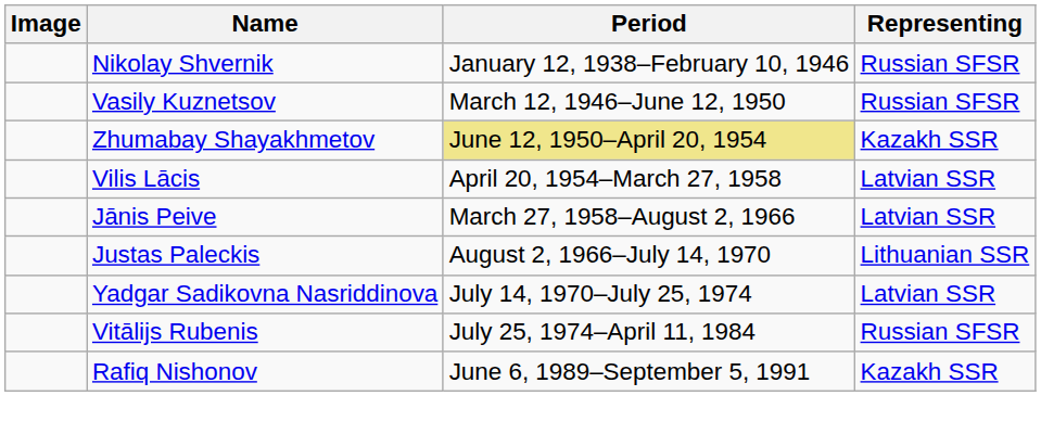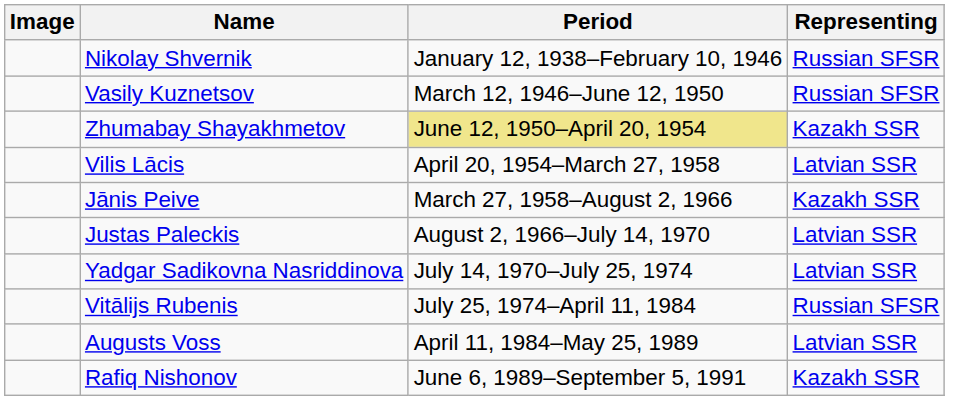 <table class="wikitable">
 <tr>
 <th>Image</th>
 <th>Name</th>
 <th>Period</th>
 <th>Representing</th>
 </tr>
 <tr>
 <td></td>
 <td><a href='#'>Nikolay Shvernik</a></td>
 <td>January 12, 1938–February 10, 1946</td>
 <td><a href='#'>Russian SFSR</a></td>
 </tr>
 <tr>
 <td></td>
 <td><a href='#'>Vasily Kuznetsov</a></td>
 <td>March 12, 1946–June 12, 1950</td>
 <td><a href='#'>Russian SFSR</a></td>
 </tr>
 <tr>
 <td></td>
 <td><a href='#'>Zhumabay Shayakhmetov</a></td>
 <td style="background: khaki;">June 12, 1950–April 20, 1954</td>
 <td><a href='#'>Kazakh SSR</a></td>
 </tr>
 <tr>
 <td></td>
 <td><a href='#'>Vilis Lācis</a></td>
 <td>April 20, 1954–March 27, 1958</td>
 <td><a href='#'>Latvian SSR</a></td>
 </tr>
 <tr>
 <td></td>
 <td><a href='#'>Jānis Peive</a></td>
 <td>March 27, 1958–August 2, 1966</td>
-<td><a href='#'>Latvian SSR</a></td>
+<td><a href='#'>Kazakh SSR</a></td>
 </tr>
 <tr>
 <td></td>
 <td><a href='#'>Justas Paleckis</a></td>
 <td>August 2, 1966–July 14, 1970</td>
-<td><a href='#'>Lithuanian SSR</a></td>
+<td><a href='#'>Latvian SSR</a></td>
 </tr>
 <tr>
 <td></td>
 <td><a href='#'>Yadgar Sadikovna Nasriddinova</a></td>
 <td>July 14, 1970–July 25, 1974</td>
 <td><a href='#'>Latvian SSR</a></td>
 </tr>
 <tr>
 <td></td>
 <td><a href='#'>Vitālijs Rubenis</a></td>
 <td>July 25, 1974–April 11, 1984</td>
 <td><a href='#'>Russian SFSR</a></td>
 </tr>
 <tr>
 <td></td>
+<td><a href='#'>Augusts Voss</a></td>
+<td>April 11, 1984–May 25, 1989</td>
+<td><a href='#'>Latvian SSR</a></td>
+</tr>
+<tr>
+<td></td>
 <td><a href='#'>Rafiq Nishonov</a></td>
 <td>June 6, 1989–September 5, 1991</td>
 <td><a href='#'>Kazakh SSR</a></td>
 </tr>
 </table>
